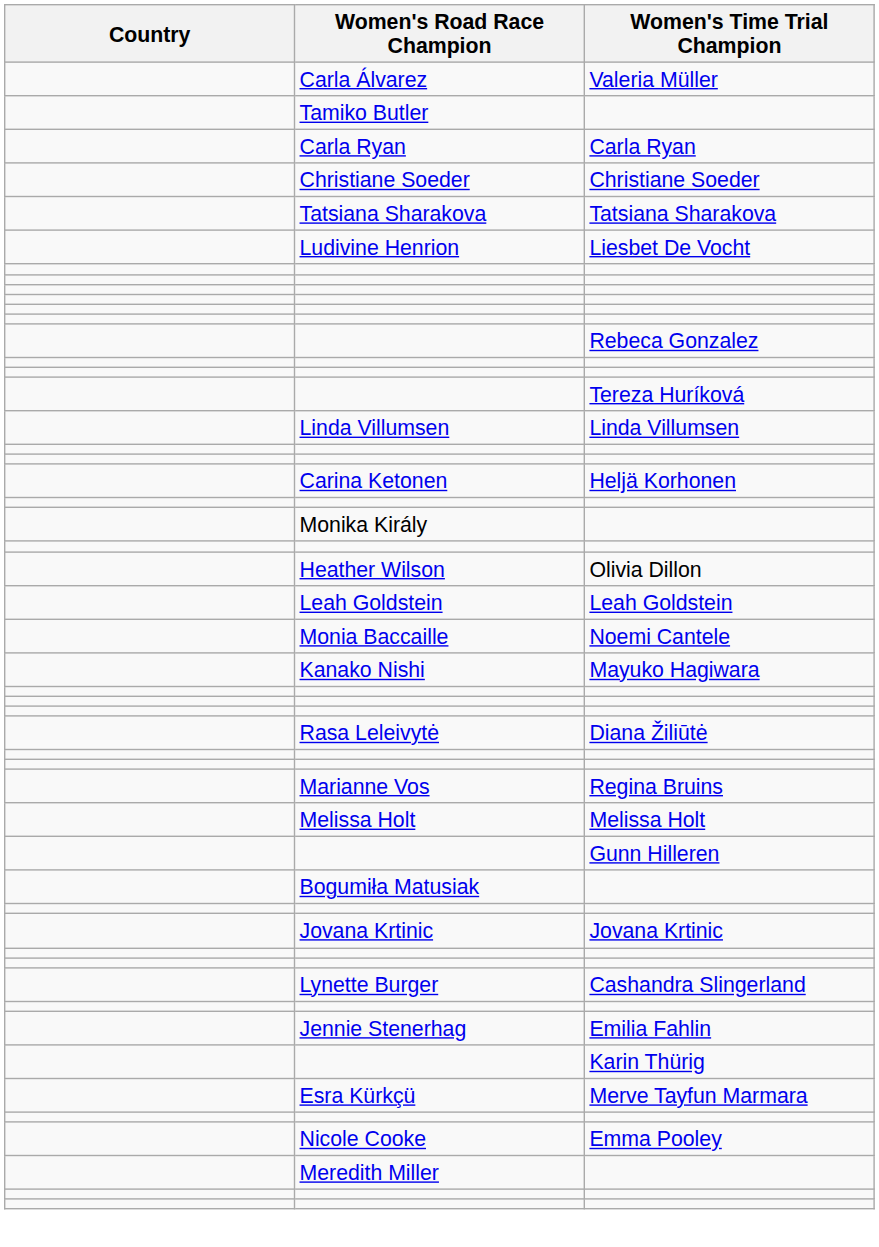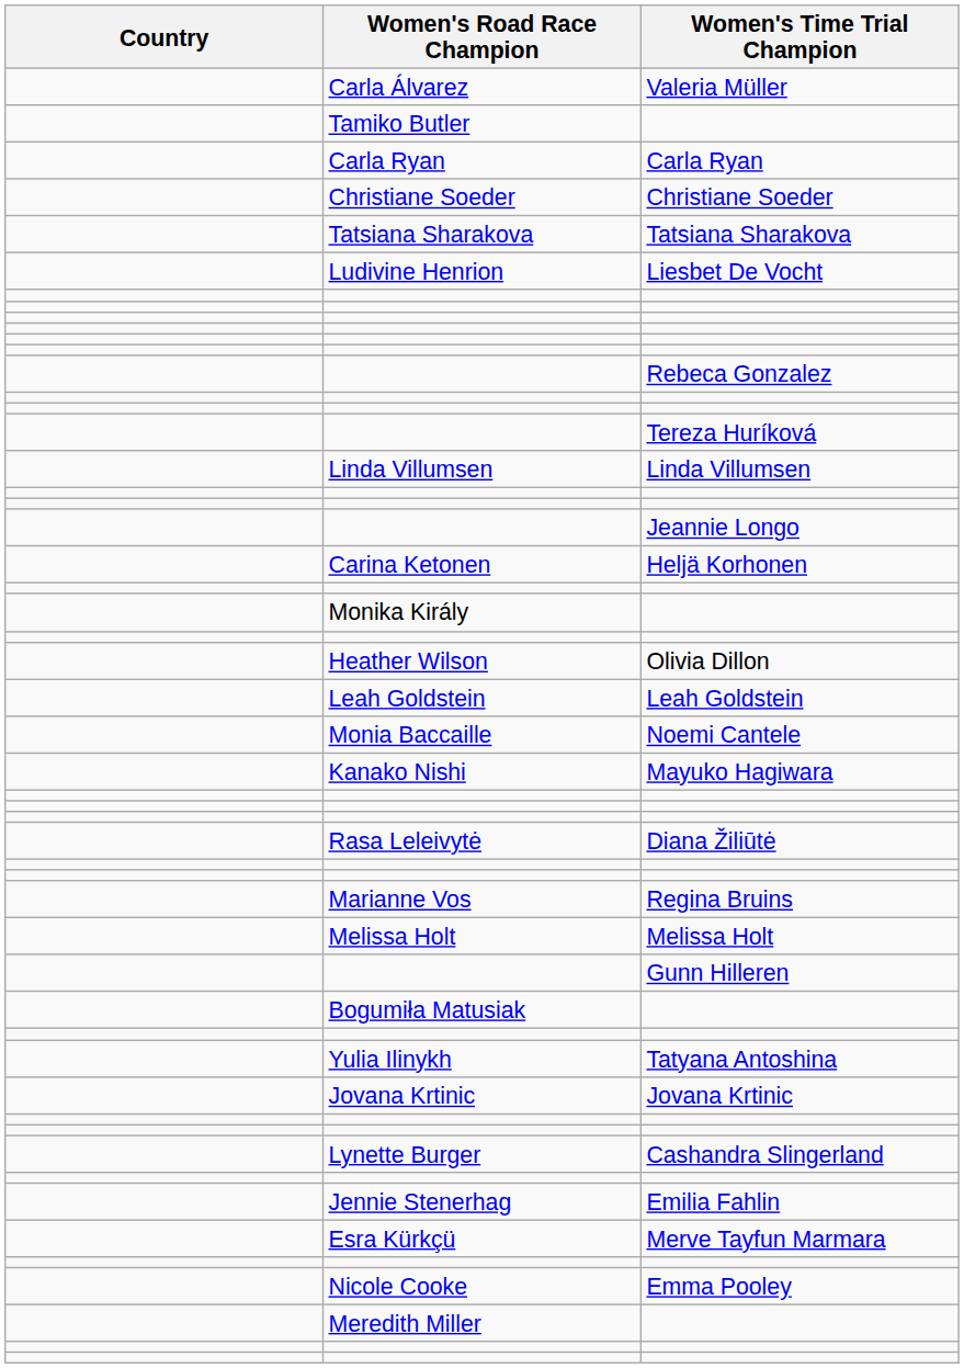 <table class="wikitable sortable" style="font-size: 95%;">
 <tr>
 <th width="200">Country</th>
 <th width="200">Women's Road Race Champion</th>
 <th width="200">Women's Time Trial Champion</th>
 </tr>
 <tr align="left" valign=top>
 <td></td>
 <td><a href='#'>Carla Álvarez</a></td>
 <td><a href='#'>Valeria Müller</a></td>
 </tr>
 <tr align="left" valign=top>
 <td></td>
 <td><a href='#'>Tamiko Butler</a></td>
 <td></td>
 </tr>
 <tr align="left" valign=top>
 <td></td>
 <td><a href='#'>Carla Ryan</a></td>
 <td><a href='#'>Carla Ryan</a></td>
 </tr>
 <tr align="left" valign=top>
 <td></td>
 <td><a href='#'>Christiane Soeder</a></td>
 <td><a href='#'>Christiane Soeder</a></td>
 </tr>
 <tr align="left" valign=top>
 <td></td>
 <td><a href='#'>Tatsiana Sharakova</a></td>
 <td><a href='#'>Tatsiana Sharakova</a></td>
 </tr>
 <tr align="left" valign=top>
 <td></td>
 <td><a href='#'>Ludivine Henrion</a></td>
 <td><a href='#'>Liesbet De Vocht</a></td>
 </tr>
 <tr align="left" valign=top>
 <td></td>
 <td></td>
 <td></td>
 </tr>
 <tr align="left" valign=top>
 <td></td>
 <td></td>
 <td></td>
 </tr>
 <tr align="left" valign=top>
 <td></td>
 <td></td>
 <td></td>
 </tr>
 <tr align="left" valign=top>
 <td></td>
 <td></td>
 <td></td>
 </tr>
 <tr align="left" valign=top>
 <td></td>
 <td></td>
 <td></td>
 </tr>
 <tr align="left" valign=top>
 <td></td>
 <td></td>
 <td></td>
 </tr>
 <tr align="left" valign=top>
 <td></td>
 <td></td>
 <td><a href='#'>Rebeca Gonzalez</a></td>
 </tr>
 <tr align="left" valign=top>
 <td></td>
 <td></td>
 <td></td>
 </tr>
 <tr align="left" valign=top>
 <td></td>
 <td></td>
 <td></td>
 </tr>
 <tr align="left" valign=top>
 <td></td>
 <td></td>
 <td><a href='#'>Tereza Huríková</a></td>
 </tr>
 <tr align="left" valign=top>
 <td></td>
 <td><a href='#'>Linda Villumsen</a></td>
 <td><a href='#'>Linda Villumsen</a></td>
 </tr>
 <tr align="left" valign=top>
 <td></td>
 <td></td>
 <td></td>
 </tr>
 <tr align="left" valign=top>
 <td></td>
 <td></td>
 <td></td>
 </tr>
 <tr align="left" valign=top>
 <td></td>
+<td></td>
+<td><a href='#'>Jeannie Longo</a></td>
+</tr>
+<tr align="left" valign=top>
+<td></td>
 <td><a href='#'>Carina Ketonen</a></td>
 <td><a href='#'>Heljä Korhonen</a></td>
 </tr>
 <tr align="left" valign=top>
 <td></td>
 <td></td>
 <td></td>
 </tr>
 <tr align="left" valign=top>
 <td></td>
 <td>Monika Király</td>
 <td></td>
 </tr>
 <tr align="left" valign=top>
 <td></td>
 <td></td>
 <td></td>
 </tr>
 <tr align="left" valign=top>
 <td></td>
 <td><a href='#'>Heather Wilson</a></td>
 <td>Olivia Dillon</td>
 </tr>
 <tr align="left" valign=top>
 <td></td>
 <td><a href='#'>Leah Goldstein</a></td>
 <td><a href='#'>Leah Goldstein</a></td>
 </tr>
 <tr align="left" valign=top>
 <td></td>
 <td><a href='#'>Monia Baccaille</a></td>
 <td><a href='#'>Noemi Cantele</a></td>
 </tr>
 <tr align="left" valign=top>
 <td></td>
 <td><a href='#'>Kanako Nishi</a></td>
 <td><a href='#'>Mayuko Hagiwara</a></td>
 </tr>
 <tr align="left" valign=top>
 <td></td>
 <td></td>
 <td></td>
 </tr>
 <tr align="left" valign=top>
 <td></td>
 <td></td>
 <td></td>
 </tr>
 <tr align="left" valign=top>
 <td></td>
 <td></td>
 <td></td>
 </tr>
 <tr align="left" valign=top>
 <td></td>
 <td><a href='#'>Rasa Leleivytė</a></td>
 <td><a href='#'>Diana Žiliūtė</a></td>
 </tr>
 <tr align="left" valign=top>
 <td></td>
 <td></td>
 <td></td>
 </tr>
 <tr align="left" valign=top>
 <td></td>
 <td></td>
 <td></td>
 </tr>
 <tr align="left" valign=top>
 <td></td>
 <td><a href='#'>Marianne Vos</a><br></td>
 <td><a href='#'>Regina Bruins</a><br></td>
 </tr>
 <tr align="left" valign=top>
 <td></td>
 <td><a href='#'>Melissa Holt</a></td>
 <td><a href='#'>Melissa Holt</a></td>
 </tr>
 <tr align="left" valign=top>
 <td></td>
 <td></td>
 <td><a href='#'>Gunn Hilleren</a></td>
 </tr>
 <tr align="left" valign=top>
 <td></td>
 <td><a href='#'>Bogumiła Matusiak</a></td>
 <td></td>
 </tr>
 <tr align="left" valign=top>
 <td></td>
 <td></td>
 <td></td>
 </tr>
 <tr align="left" valign=top>
 <td></td>
+<td><a href='#'>Yulia Ilinykh</a></td>
+<td><a href='#'>Tatyana Antoshina</a></td>
+</tr>
+<tr align="left" valign=top>
+<td></td>
 <td><a href='#'>Jovana Krtinic</a></td>
 <td><a href='#'>Jovana Krtinic</a></td>
 </tr>
 <tr align="left" valign=top>
 <td></td>
 <td></td>
 <td></td>
 </tr>
 <tr align="left" valign=top>
 <td></td>
 <td></td>
 <td></td>
 </tr>
 <tr align="left" valign=top>
 <td></td>
 <td><a href='#'>Lynette Burger</a></td>
 <td><a href='#'>Cashandra Slingerland</a></td>
 </tr>
 <tr align="left" valign=top>
 <td></td>
 <td></td>
 <td></td>
 </tr>
 <tr align="left" valign=top>
 <td></td>
 <td><a href='#'>Jennie Stenerhag</a></td>
 <td><a href='#'>Emilia Fahlin</a></td>
-</tr>
-<tr align="left" valign=top>
-<td></td>
-<td></td>
-<td><a href='#'>Karin Thürig</a></td>
 </tr>
 <tr align="left" valign=top>
 <td></td>
 <td><a href='#'>Esra Kürkçü</a></td>
 <td><a href='#'>Merve Tayfun Marmara</a></td>
 </tr>
 <tr align="left" valign=top>
 <td></td>
 <td></td>
 <td></td>
 </tr>
 <tr align="left" valign=top>
 <td></td>
 <td><a href='#'>Nicole Cooke</a></td>
 <td><a href='#'>Emma Pooley</a></td>
 </tr>
 <tr align="left" valign=top>
 <td></td>
 <td><a href='#'>Meredith Miller</a></td>
 <td></td>
 </tr>
 <tr align="left" valign=top>
 <td></td>
 <td></td>
 <td></td>
 </tr>
 <tr align="left" valign=top>
 <td></td>
 <td></td>
 <td></td>
 </tr>
 </table>
